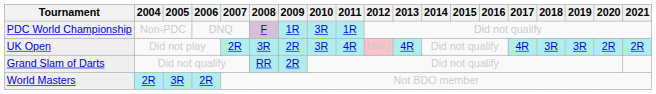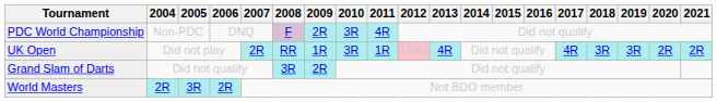 <table class="wikitable">
 <tr>
 <th>Tournament</th>
 <th>2004</th>
 <th>2005</th>
 <th>2006</th>
 <th>2007</th>
 <th>2008</th>
 <th>2009</th>
 <th>2010</th>
 <th>2011</th>
 <th>2012</th>
 <th>2013</th>
 <th>2014</th>
 <th>2015</th>
 <th>2016</th>
 <th>2017</th>
 <th>2018</th>
 <th>2019</th>
 <th>2020</th>
 <th>2021</th>
 </tr>
 <tr>
 <td style="background:#efefef;"><a href='#'>PDC World Championship</a></td>
 <td colspan="2"  style="text-align:center; color:#ccc;">Non-PDC</td>
 <td Colspan="2"  style="text-align:center; color:#ccc;">DNQ</td>
 <td style="text-align:center; background:#D8BFD8;"><a href='#'>F</a></td>
-<td style="text-align:center; background:#afeeee;"><a href='#'>1R</a></td>
+<td style="text-align:center; background:#afeeee;"><a href='#'>2R</a></td>
 <td style="text-align:center; background:#afeeee;"><a href='#'>3R</a></td>
-<td style="text-align:center; background:#afeeee;"><a href='#'>1R</a></td>
+<td style="text-align:center; background:#afeeee;"><a href='#'>4R</a></td>
 <td colspan="10"  style="text-align:center; color:#ccc;">Did not qualify</td>
 </tr>
 <tr>
 <td style="background:#efefef;"><a href='#'>UK Open</a></td>
 <td colspan="3"  style="text-align:center; color:#ccc;">Did not play</td>
 <td style="text-align:center; background:#afeeee;"><a href='#'>2R</a></td>
+<td style="text-align:center; background:#afeeee;"><a href='#'>RR</a></td>
+<td style="text-align:center; background:#afeeee;"><a href='#'>1R</a></td>
 <td style="text-align:center; background:#afeeee;"><a href='#'>3R</a></td>
-<td style="text-align:center; background:#afeeee;"><a href='#'>2R</a></td>
-<td style="text-align:center; background:#afeeee;"><a href='#'>3R</a></td>
-<td style="text-align:center; background:#afeeee;"><a href='#'>4R</a></td>
+<td style="text-align:center; background:#afeeee;"><a href='#'>1R</a></td>
 <td style="background: pink; text-align:center; color:#ccc;">DNQ</td>
 <td style="text-align:center; background:#afeeee;"><a href='#'>4R</a></td>
 <td colspan="3"  style="text-align:center; color:#ccc;">Did not qualify</td>
 <td style="text-align:center; background:#afeeee;"><a href='#'>4R</a></td>
 <td style="text-align:center; background:#afeeee;"><a href='#'>3R</a></td>
 <td style="text-align:center; background:#afeeee;"><a href='#'>3R</a></td>
 <td style="text-align:center; background:#afeeee;"><a href='#'>2R</a></td>
 <td style="text-align:center; background:#afeeee;"><a href='#'>2R</a></td>
 </tr>
 <tr>
 <td style="background:#efefef;"><a href='#'>Grand Slam of Darts</a></td>
 <td colspan="4" style="text-align:center; color:#ccc;">Did not qualify</td>
-<td style="text-align:center; background:#afeeee;"><a href='#'>RR</a></td>
+<td style="text-align:center; background:#afeeee;"><a href='#'>3R</a></td>
 <td style="text-align:center; background:#afeeee;"><a href='#'>2R</a></td>
 <td colspan="11" style="text-align:center; color:#ccc;">Did not qualify</td>
 <td></td>
 </tr>
 <tr>
 <td style="background:#efefef;"><a href='#'>World Masters</a></td>
 <td style="text-align:center; background:#afeeee;"><a href='#'>2R</a></td>
 <td style="text-align:center; background:#afeeee;"><a href='#'>3R</a></td>
 <td style="text-align:center; background:#afeeee;"><a href='#'>2R</a></td>
 <td colspan="15"  style="text-align:center; color:#ccc;">Not BDO member</td>
 </tr>
 </table>
